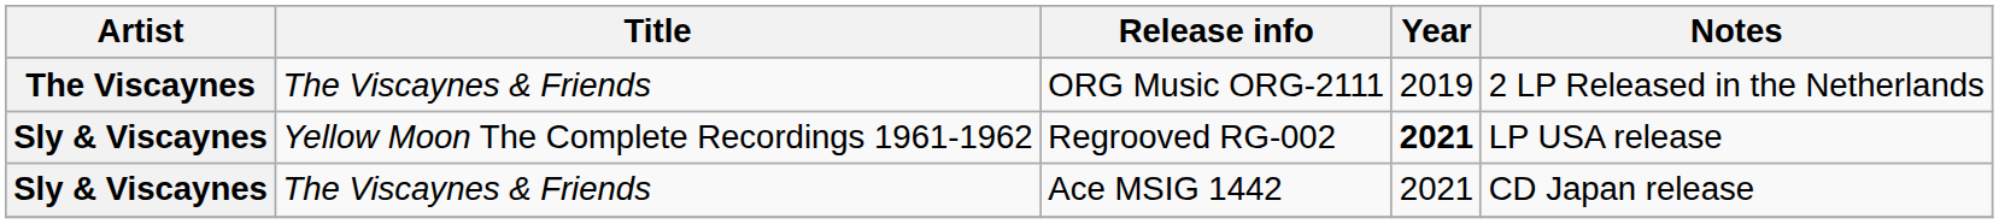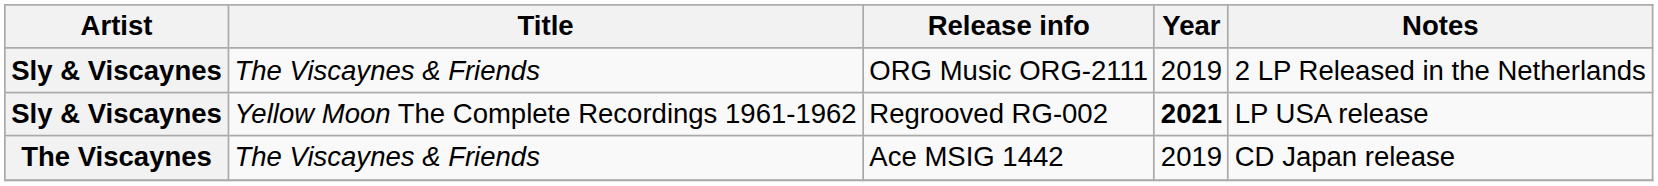 <table class="wikitable plainrowheaders sortable">
 <tr>
 <th scope="col">Artist</th>
 <th scope="col">Title</th>
 <th scope="col">Release info</th>
 <th scope="col">Year</th>
 <th scope="col" class="unsortable">Notes</th>
 </tr>
 <tr>
-<th scope="row">The Viscaynes</th>
+<th scope="row">Sly & Viscaynes</th>
 <td><em>The Viscaynes & Friends</em></td>
 <td>ORG Music ORG-2111</td>
 <td>2019</td>
 <td>2 LP Released in the Netherlands</td>
 </tr>
 <tr>
 <th scope="row">Sly & Viscaynes</th>
 <td><em>Yellow Moon</em> The Complete Recordings 1961-1962</td>
 <td>Regrooved RG-002</td>
 <td><strong>2021</strong></td>
 <td>LP USA release</td>
 </tr>
 <tr>
-<th scope="row">Sly & Viscaynes</th>
+<th scope="row">The Viscaynes</th>
 <td><em>The Viscaynes & Friends</em></td>
 <td>Ace MSIG 1442</td>
-<td>2021</td>
+<td>2019</td>
 <td>CD Japan release</td>
 </tr>
 <tr>
 </tr>
 </table>
